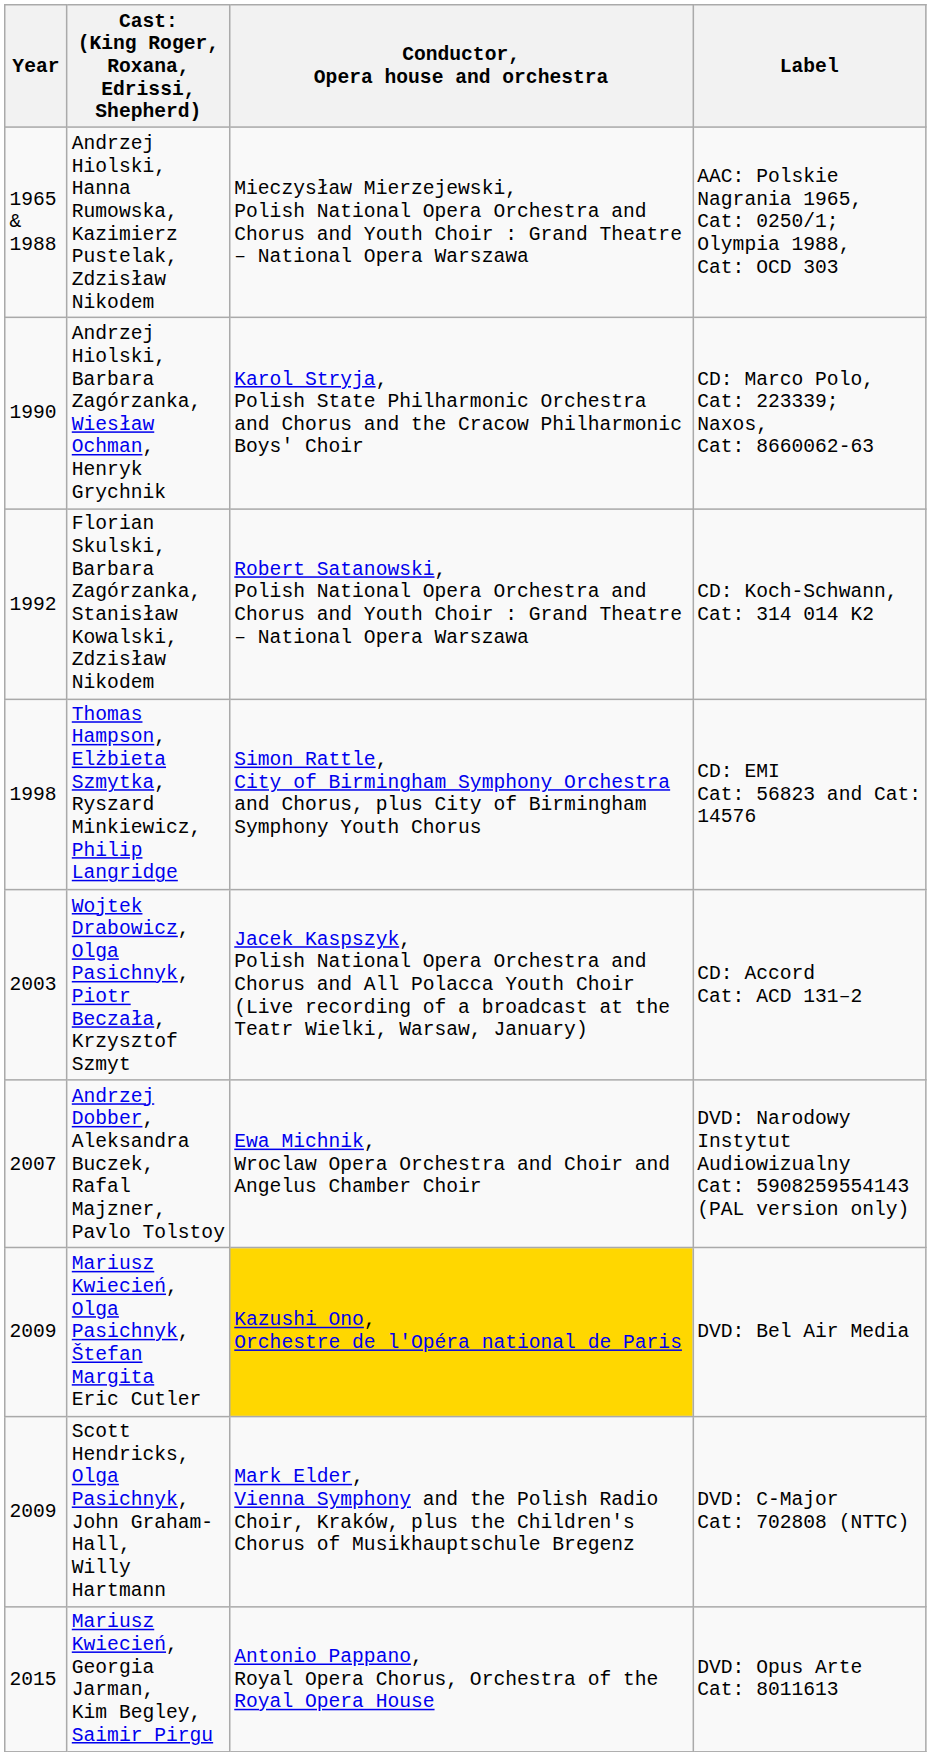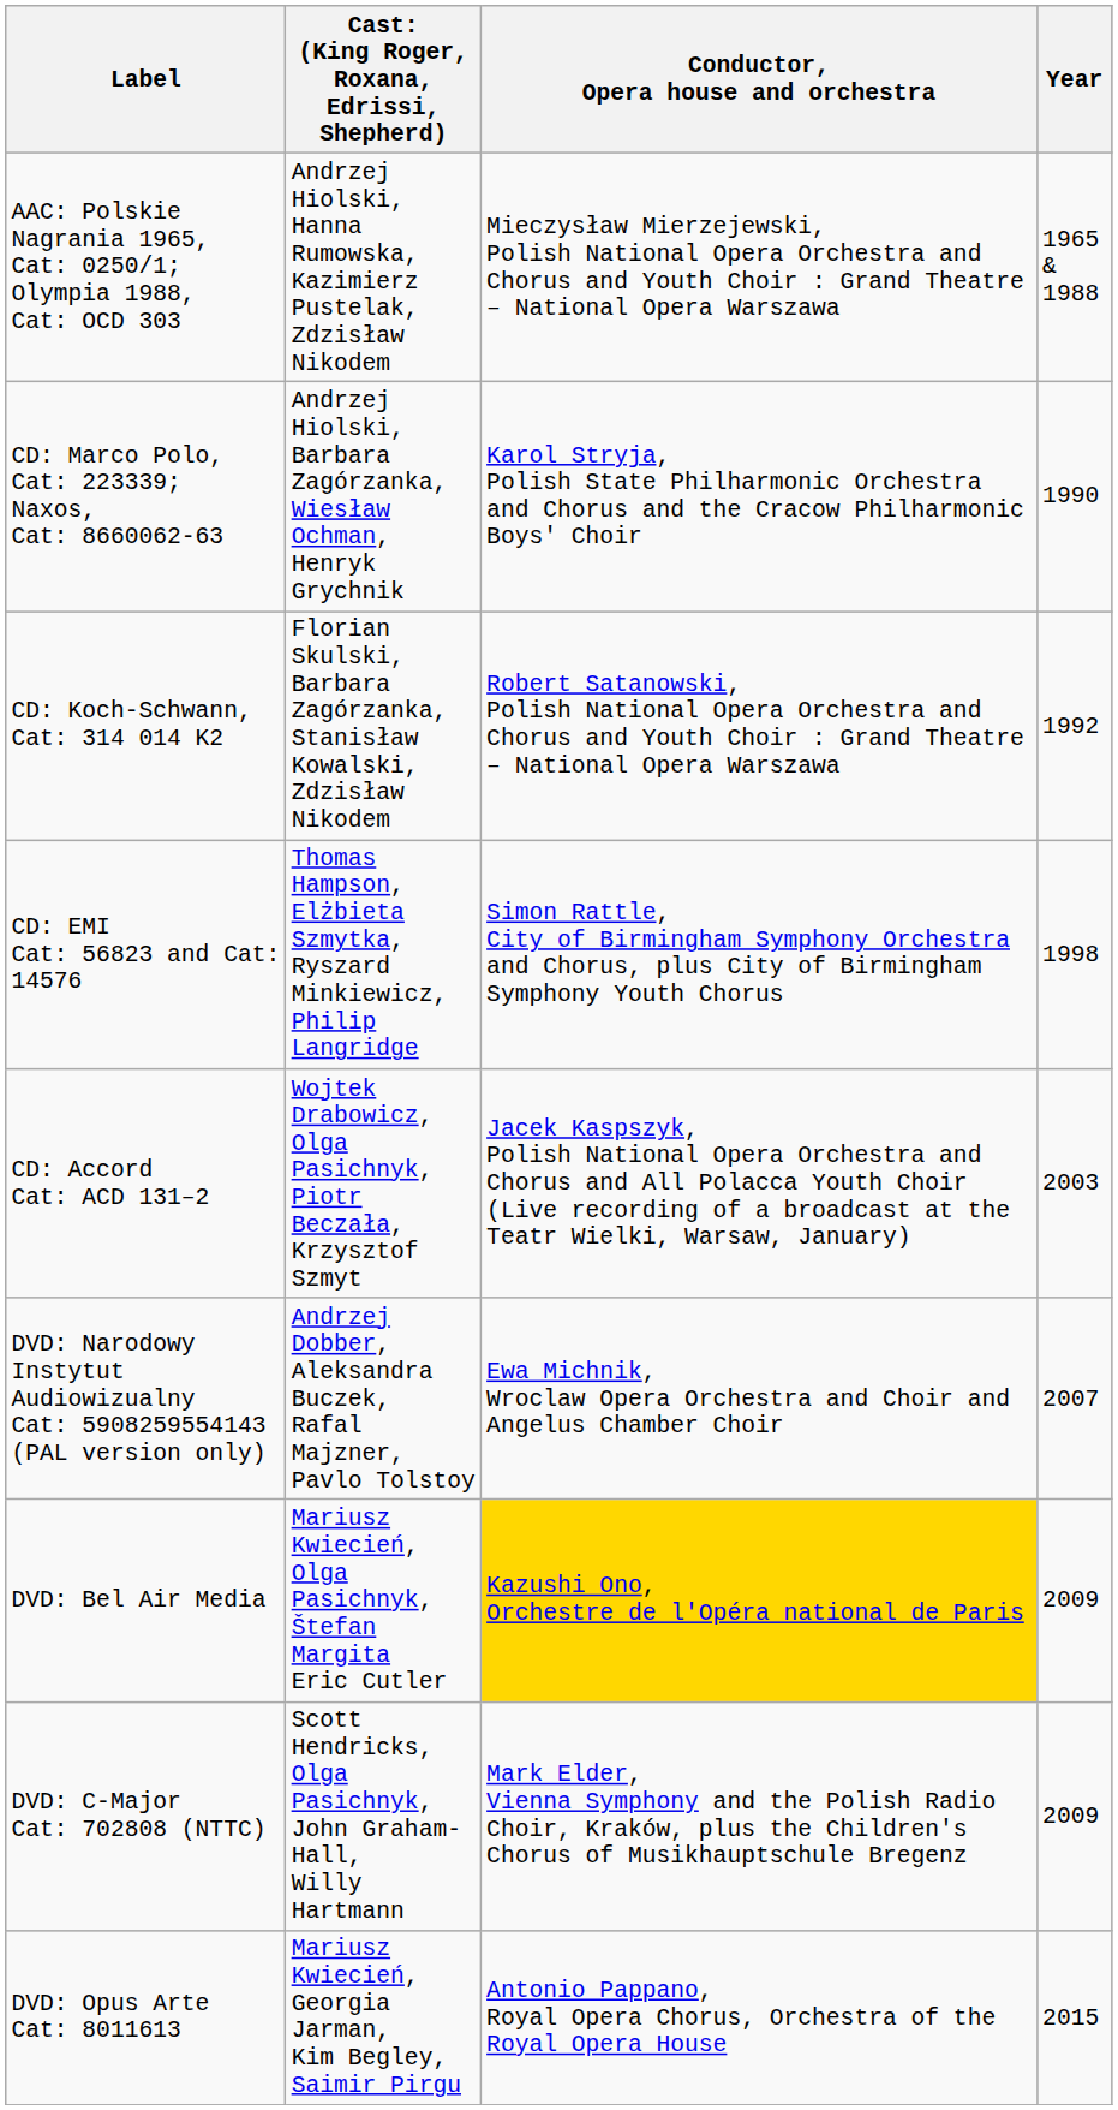 <table class="wikitable">
 <tr>
-<th>Year</th>
+<th>Label</th>
 <th>Cast:<br>(King Roger,<br>Roxana,<br>Edrissi,<br>Shepherd)</th>
 <th>Conductor,<br>Opera house and orchestra</th>
-<th>Label</th>
+<th>Year</th>
 </tr>
 <tr>
-<td>1965<br>& 1988</td>
+<td>AAC: Polskie Nagrania 1965,<br>Cat: 0250/1;<br>Olympia 1988,<br>Cat: OCD 303</td>
 <td>Andrzej Hiolski,<br>Hanna Rumowska,<br>Kazimierz Pustelak,<br>Zdzisław Nikodem</td>
 <td>Mieczysław Mierzejewski,<br> Polish National Opera Orchestra and Chorus and Youth Choir : Grand Theatre – National Opera Warszawa</td>
-<td>AAC: Polskie Nagrania 1965,<br>Cat: 0250/1;<br>Olympia 1988,<br>Cat: OCD 303</td>
+<td>1965<br>& 1988</td>
 </tr>
 <tr>
-<td>1990</td>
+<td>CD: Marco Polo,<br>Cat: 223339;<br>Naxos,<br>Cat: 8660062-63</td>
 <td>Andrzej Hiolski,<br>Barbara Zagórzanka,<br><a href='#'>Wiesław Ochman</a>,<br>Henryk Grychnik</td>
 <td><a href='#'>Karol Stryja</a>,<br>Polish State Philharmonic Orchestra and Chorus and the Cracow Philharmonic Boys' Choir</td>
-<td>CD: Marco Polo,<br>Cat: 223339;<br>Naxos,<br>Cat: 8660062-63</td>
+<td>1990</td>
 </tr>
 <tr>
-<td>1992</td>
+<td>CD: Koch-Schwann,<br>Cat: 314 014 K2</td>
 <td>Florian Skulski,<br>Barbara Zagórzanka,<br>Stanisław Kowalski,<br>Zdzisław Nikodem</td>
 <td><a href='#'>Robert Satanowski</a>,<br>Polish National Opera Orchestra and Chorus and Youth Choir : Grand Theatre – National Opera Warszawa</td>
-<td>CD: Koch-Schwann,<br>Cat: 314 014 K2</td>
+<td>1992</td>
 </tr>
 <tr>
-<td>1998</td>
+<td>CD: EMI<br>Cat: 56823 and Cat: 14576</td>
 <td><a href='#'>Thomas Hampson</a>,<br><a href='#'>Elżbieta Szmytka</a>,<br>Ryszard Minkiewicz,<br><a href='#'>Philip Langridge</a></td>
 <td><a href='#'>Simon Rattle</a>,<br><a href='#'>City of Birmingham Symphony Orchestra</a> and Chorus, plus City of Birmingham Symphony Youth Chorus</td>
-<td>CD: EMI<br>Cat: 56823 and Cat: 14576</td>
+<td>1998</td>
 </tr>
 <tr>
-<td>2003</td>
+<td>CD: Accord<br>Cat: ACD 131–2</td>
 <td><a href='#'>Wojtek Drabowicz</a>,<br><a href='#'>Olga Pasichnyk</a>,<br><a href='#'>Piotr Beczała</a>,<br>Krzysztof Szmyt</td>
 <td><a href='#'>Jacek Kaspszyk</a>,<br>Polish National Opera Orchestra and Chorus and All Polacca Youth Choir<br>(Live recording of a broadcast at the Teatr Wielki, Warsaw, January)</td>
-<td>CD: Accord<br>Cat: ACD 131–2</td>
+<td>2003</td>
 </tr>
 <tr>
-<td>2007</td>
+<td>DVD: Narodowy Instytut Audiowizualny<br>Cat: 5908259554143 (PAL version only)</td>
 <td><a href='#'>Andrzej Dobber</a>,<br>Aleksandra Buczek,<br>Rafal Majzner,<br>Pavlo Tolstoy</td>
 <td><a href='#'>Ewa Michnik</a>,<br>Wroclaw Opera Orchestra and Choir and Angelus Chamber Choir</td>
-<td>DVD: Narodowy Instytut Audiowizualny<br>Cat: 5908259554143 (PAL version only)</td>
+<td>2007</td>
 </tr>
 <tr>
-<td>2009</td>
+<td>DVD: Bel Air Media</td>
 <td><a href='#'>Mariusz Kwiecień</a>,<br><a href='#'>Olga Pasichnyk</a>,<br><a href='#'>Štefan Margita</a><br>Eric Cutler</td>
 <td style="background: gold;"><a href='#'>Kazushi Ono</a>,<br><a href='#'>Orchestre de l'Opéra national de Paris</a></td>
-<td>DVD: Bel Air Media</td>
+<td>2009</td>
 </tr>
 <tr>
-<td>2009</td>
+<td>DVD: C-Major<br>Cat: 702808 (NTTC)</td>
 <td>Scott Hendricks,<br><a href='#'>Olga Pasichnyk</a>,<br>John Graham-Hall,<br>Willy Hartmann</td>
 <td><a href='#'>Mark Elder</a>,<br><a href='#'>Vienna Symphony</a> and the Polish Radio Choir, Kraków, plus the Children's Chorus of Musikhauptschule Bregenz</td>
-<td>DVD: C-Major<br>Cat: 702808 (NTTC)</td>
+<td>2009</td>
 </tr>
 <tr>
-<td>2015</td>
+<td>DVD: Opus Arte<br>Cat: 8011613</td>
 <td><a href='#'>Mariusz Kwiecień</a>,<br>Georgia Jarman,<br>Kim Begley,<br><a href='#'>Saimir Pirgu</a></td>
 <td><a href='#'>Antonio Pappano</a>,<br>Royal Opera Chorus, Orchestra of the <a href='#'>Royal Opera House</a></td>
-<td>DVD: Opus Arte<br>Cat: 8011613</td>
+<td>2015</td>
 </tr>
 </table>
